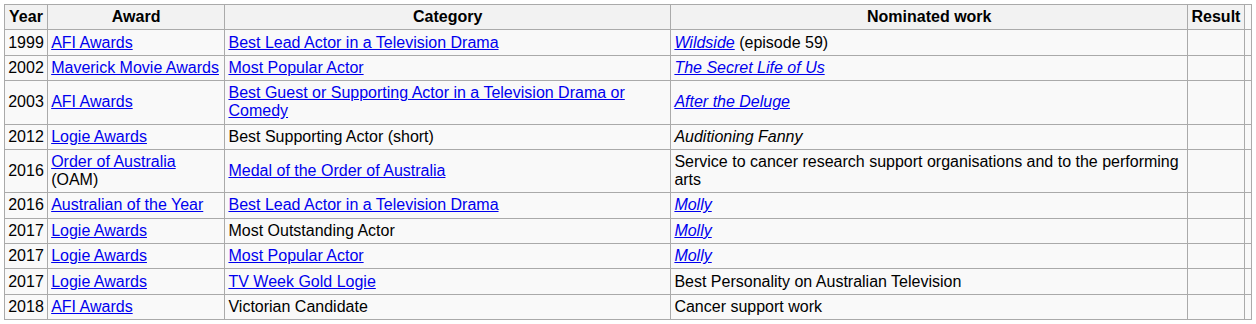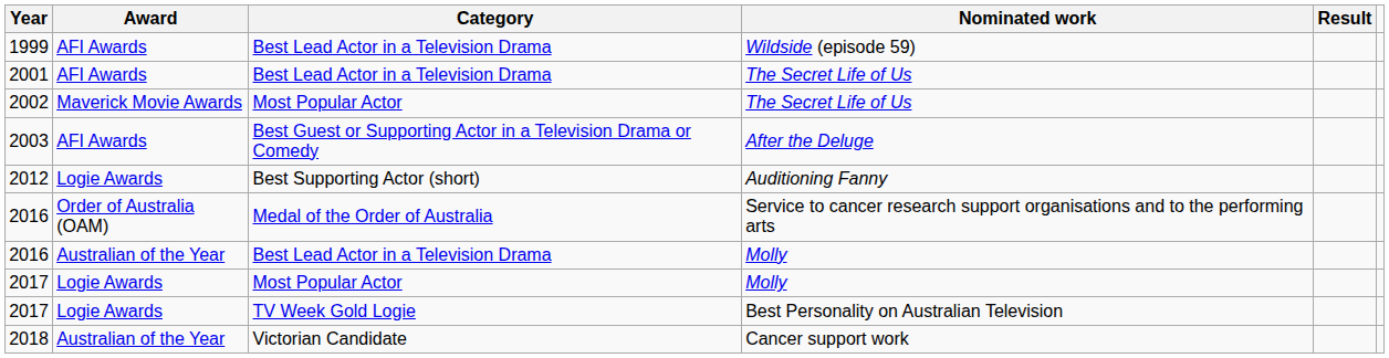 <table class="wikitable sortable">
 <tr>
 <th>Year</th>
 <th>Award</th>
 <th>Category</th>
 <th>Nominated work</th>
 <th>Result</th>
 </tr>
 <tr>
 <td>1999</td>
 <td><a href='#'>AFI Awards</a></td>
 <td><a href='#'>Best Lead Actor in a Television Drama</a></td>
 <td><em><a href='#'>Wildside</a></em> (episode 59)</td>
+<td></td>
+<td></td>
+</tr>
+<tr>
+<td>2001</td>
+<td><a href='#'>AFI Awards</a></td>
+<td><a href='#'>Best Lead Actor in a Television Drama</a></td>
+<td><em><a href='#'>The Secret Life of Us</a></em></td>
 <td></td>
 <td></td>
 </tr>
 <tr>
 <td>2002</td>
 <td><a href='#'>Maverick Movie Awards</a></td>
 <td><a href='#'>Most Popular Actor</a></td>
 <td><em><a href='#'>The Secret Life of Us</a></em></td>
 <td></td>
 <td></td>
 </tr>
 <tr>
 <td>2003</td>
 <td><a href='#'>AFI Awards</a></td>
 <td><a href='#'>Best Guest or Supporting Actor in a Television Drama or Comedy</a></td>
 <td><em><a href='#'>After the Deluge</a></em></td>
 <td></td>
 <td></td>
 </tr>
 <tr>
 <td>2012</td>
 <td><a href='#'>Logie Awards</a></td>
 <td>Best Supporting Actor (short)</td>
 <td><em>Auditioning Fanny</em></td>
 <td></td>
 <td></td>
 </tr>
 <tr>
 <td>2016</td>
 <td><a href='#'>Order of Australia</a> (OAM)</td>
 <td><a href='#'>Medal of the Order of Australia</a></td>
 <td>Service to cancer research support organisations and to the performing arts</td>
 <td></td>
 <td></td>
 </tr>
 <tr>
 <td>2016</td>
 <td><a href='#'>Australian of the Year</a></td>
 <td><a href='#'>Best Lead Actor in a Television Drama</a></td>
 <td><em><a href='#'>Molly</a></em></td>
 <td></td>
 <td></td>
 </tr>
 <tr>
 <td>2017</td>
 <td><a href='#'>Logie Awards</a></td>
-<td>Most Outstanding Actor</td>
-<td><em><a href='#'>Molly</a></em></td>
-<td></td>
-<td></td>
-</tr>
-<tr>
-<td>2017</td>
-<td><a href='#'>Logie Awards</a></td>
 <td><a href='#'>Most Popular Actor</a></td>
 <td><em><a href='#'>Molly</a></em></td>
 <td></td>
 <td></td>
 </tr>
 <tr>
 <td>2017</td>
 <td><a href='#'>Logie Awards</a></td>
 <td><a href='#'>TV Week Gold Logie</a></td>
 <td>Best Personality on Australian Television</td>
 <td></td>
 <td></td>
 </tr>
 <tr>
 <td>2018</td>
-<td><a href='#'>AFI Awards</a></td>
+<td><a href='#'>Australian of the Year</a></td>
 <td>Victorian Candidate</td>
 <td>Cancer support work</td>
 <td></td>
 <td></td>
 </tr>
 </table>
